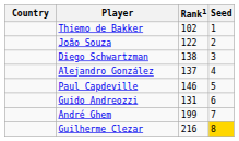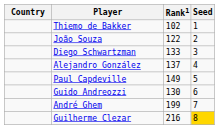 <table class="sortable wikitable">
 <tr>
 <th width="70">Country</th>
 <th width="175">Player</th>
 <th>Rank<sup>1</sup></th>
 <th>Seed</th>
 </tr>
 <tr>
 <td></td>
 <td><a href='#'>Thiemo de Bakker</a></td>
 <td>102</td>
 <td>1</td>
 </tr>
 <tr>
 <td></td>
 <td><a href='#'>João Souza</a></td>
 <td>122</td>
 <td>2</td>
 </tr>
 <tr>
 <td></td>
 <td><a href='#'>Diego Schwartzman</a></td>
-<td>138</td>
+<td>133</td>
 <td>3</td>
 </tr>
 <tr>
 <td></td>
 <td><a href='#'>Alejandro González</a></td>
 <td>137</td>
 <td>4</td>
 </tr>
 <tr>
 <td></td>
 <td><a href='#'>Paul Capdeville</a></td>
-<td>146</td>
+<td>149</td>
 <td>5</td>
 </tr>
 <tr>
 <td></td>
 <td><a href='#'>Guido Andreozzi</a></td>
-<td>131</td>
+<td>130</td>
 <td>6</td>
 </tr>
 <tr>
 <td></td>
 <td><a href='#'>André Ghem</a></td>
 <td>199</td>
 <td>7</td>
 </tr>
 <tr>
 <td></td>
 <td><a href='#'>Guilherme Clezar</a></td>
 <td>216</td>
 <td style="background: gold;">8</td>
 </tr>
 </table>
